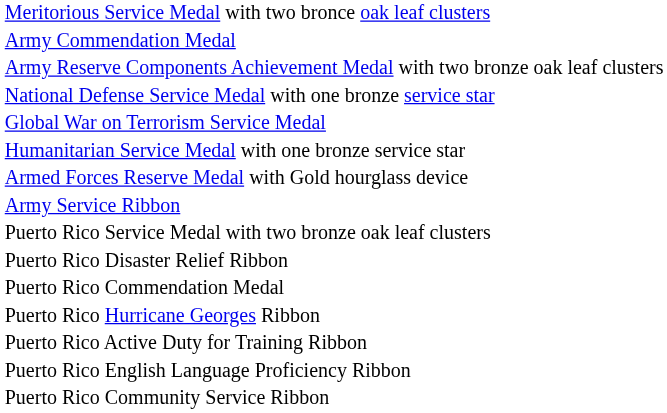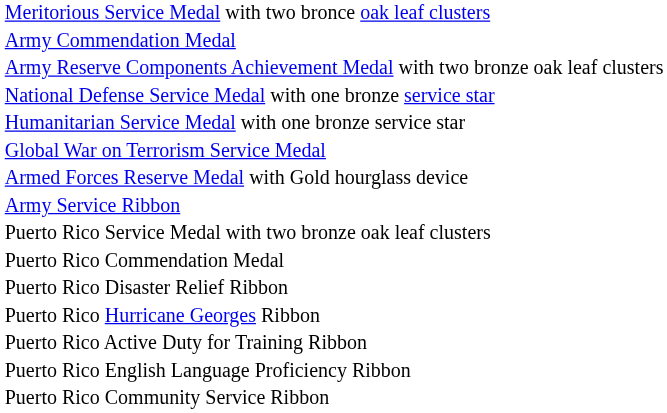 <table>
 <tr>
 <td></td>
 <td><a href='#'>Meritorious Service Medal</a>  with two bronce <a href='#'>oak leaf clusters</a></td>
 </tr>
 <tr>
 <td></td>
 <td><a href='#'>Army Commendation Medal</a></td>
 </tr>
 <tr>
 <td></td>
 <td><a href='#'>Army Reserve Components Achievement Medal</a> with two bronze oak leaf clusters</td>
 </tr>
 <tr>
 <td></td>
 <td><a href='#'>National Defense Service Medal</a> with one bronze <a href='#'>service star</a></td>
 </tr>
 <tr>
 <td></td>
-<td><a href='#'>Global War on Terrorism Service Medal</a></td>
+<td><a href='#'>Humanitarian Service Medal</a> with one bronze service star</td>
 </tr>
 <tr>
 <td></td>
-<td><a href='#'>Humanitarian Service Medal</a> with one bronze service star</td>
+<td><a href='#'>Global War on Terrorism Service Medal</a></td>
 </tr>
 <tr>
 <td></td>
 <td><a href='#'>Armed Forces Reserve Medal</a> with Gold hourglass device</td>
 </tr>
 <tr>
 <td></td>
 <td><a href='#'>Army Service Ribbon</a></td>
 </tr>
 <tr>
 <td></td>
 <td>Puerto Rico Service Medal with two bronze oak leaf clusters</td>
 </tr>
 <tr>
 <td></td>
-<td>Puerto Rico Disaster Relief Ribbon</td>
+<td>Puerto Rico Commendation Medal</td>
 </tr>
 <tr>
 <td></td>
-<td>Puerto Rico Commendation Medal</td>
+<td>Puerto Rico Disaster Relief Ribbon</td>
 </tr>
 <tr>
 <td></td>
 <td>Puerto Rico <a href='#'>Hurricane Georges</a> Ribbon</td>
 </tr>
 <tr>
 <td></td>
 <td>Puerto Rico Active Duty for Training Ribbon</td>
 </tr>
 <tr>
 <td></td>
 <td>Puerto Rico English Language Proficiency Ribbon</td>
 </tr>
 <tr>
 <td></td>
 <td>Puerto Rico Community Service Ribbon</td>
 </tr>
 <tr>
 </tr>
 </table>
